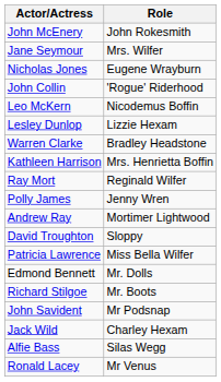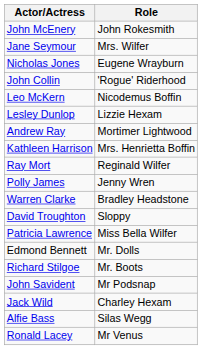 <table class="wikitable">
 <tr>
 <th>Actor/Actress</th>
 <th>Role</th>
 </tr>
 <tr>
 <td><a href='#'>John McEnery</a></td>
 <td>John Rokesmith</td>
 </tr>
 <tr>
 <td><a href='#'>Jane Seymour</a></td>
 <td>Mrs. Wilfer</td>
 </tr>
 <tr>
 <td><a href='#'>Nicholas Jones</a></td>
 <td>Eugene Wrayburn</td>
 </tr>
 <tr>
 <td><a href='#'>John Collin</a></td>
 <td>'Rogue' Riderhood</td>
 </tr>
 <tr>
 <td><a href='#'>Leo McKern</a></td>
 <td>Nicodemus Boffin</td>
 </tr>
 <tr>
 <td><a href='#'>Lesley Dunlop</a></td>
 <td>Lizzie Hexam</td>
 </tr>
 <tr>
-<td><a href='#'>Warren Clarke</a></td>
-<td>Bradley Headstone</td>
+<td><a href='#'>Andrew Ray</a></td>
+<td>Mortimer Lightwood</td>
 </tr>
 <tr>
 <td><a href='#'>Kathleen Harrison</a></td>
 <td>Mrs. Henrietta Boffin</td>
 </tr>
 <tr>
 <td><a href='#'>Ray Mort</a></td>
 <td>Reginald Wilfer</td>
 </tr>
 <tr>
 <td><a href='#'>Polly James</a></td>
 <td>Jenny Wren</td>
 </tr>
 <tr>
-<td><a href='#'>Andrew Ray</a></td>
-<td>Mortimer Lightwood</td>
+<td><a href='#'>Warren Clarke</a></td>
+<td>Bradley Headstone</td>
 </tr>
 <tr>
 <td><a href='#'>David Troughton</a></td>
 <td>Sloppy</td>
 </tr>
 <tr>
 <td><a href='#'>Patricia Lawrence</a></td>
 <td>Miss Bella Wilfer</td>
 </tr>
 <tr>
 <td>Edmond Bennett</td>
 <td>Mr. Dolls</td>
 </tr>
 <tr>
 <td><a href='#'>Richard Stilgoe</a></td>
 <td>Mr. Boots</td>
 </tr>
 <tr>
 <td><a href='#'>John Savident</a></td>
 <td>Mr Podsnap</td>
 </tr>
 <tr>
 <td><a href='#'>Jack Wild</a></td>
 <td>Charley Hexam</td>
 </tr>
 <tr>
 <td><a href='#'>Alfie Bass</a></td>
 <td>Silas Wegg</td>
 </tr>
 <tr>
 <td><a href='#'>Ronald Lacey</a></td>
 <td>Mr Venus</td>
 </tr>
 </table>
